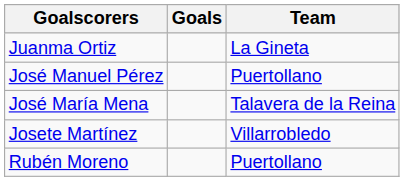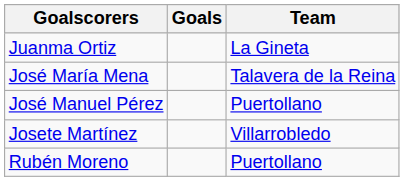 <table class="wikitable sortable" class="wikitable">
 <tr style="background:#ccc; text-align:center;">
 <th>Goalscorers</th>
 <th>Goals</th>
 <th>Team</th>
 </tr>
 <tr>
 <td> <a href='#'>Juanma Ortiz</a></td>
 <td></td>
 <td><a href='#'>La Gineta</a></td>
 </tr>
 <tr>
+<td> <a href='#'>José María Mena</a></td>
+<td></td>
+<td><a href='#'>Talavera de la Reina</a></td>
+</tr>
+<tr>
 <td> <a href='#'>José Manuel Pérez</a></td>
 <td></td>
 <td><a href='#'>Puertollano</a></td>
-</tr>
-<tr>
-<td> <a href='#'>José María Mena</a></td>
-<td></td>
-<td><a href='#'>Talavera de la Reina</a></td>
 </tr>
 <tr>
 <td> <a href='#'>Josete Martínez</a></td>
 <td></td>
 <td><a href='#'>Villarrobledo</a></td>
 </tr>
 <tr>
 <td> <a href='#'>Rubén Moreno</a></td>
 <td></td>
 <td><a href='#'>Puertollano</a></td>
 </tr>
 </table>
